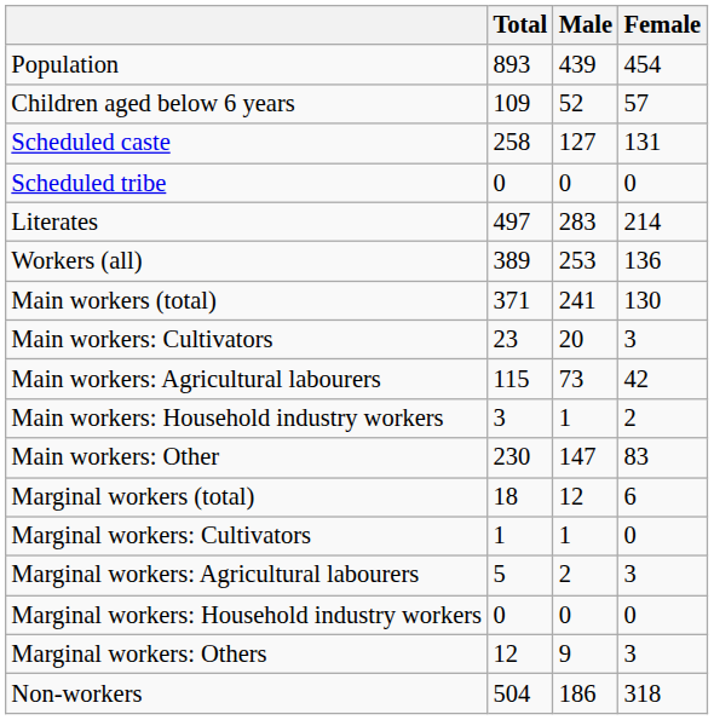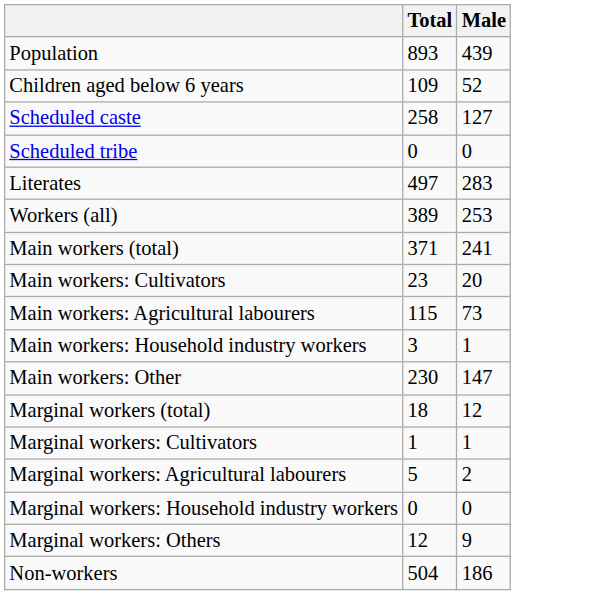 <table class="wikitable sortable">
 <tr>
 <th></th>
 <th>Total</th>
 <th>Male</th>
-<th>Female</th>
 </tr>
 <tr>
 <td>Population</td>
 <td>893</td>
 <td>439</td>
-<td>454</td>
 </tr>
 <tr>
 <td>Children aged below 6 years</td>
 <td>109</td>
 <td>52</td>
-<td>57</td>
 </tr>
 <tr>
 <td><a href='#'>Scheduled caste</a></td>
 <td>258</td>
 <td>127</td>
-<td>131</td>
 </tr>
 <tr>
 <td><a href='#'>Scheduled tribe</a></td>
-<td>0</td>
 <td>0</td>
 <td>0</td>
 </tr>
 <tr>
 <td>Literates</td>
 <td>497</td>
 <td>283</td>
-<td>214</td>
 </tr>
 <tr>
 <td>Workers (all)</td>
 <td>389</td>
 <td>253</td>
-<td>136</td>
 </tr>
 <tr>
 <td>Main workers (total)</td>
 <td>371</td>
 <td>241</td>
-<td>130</td>
 </tr>
 <tr>
 <td>Main workers: Cultivators</td>
 <td>23</td>
 <td>20</td>
-<td>3</td>
 </tr>
 <tr>
 <td>Main workers: Agricultural labourers</td>
 <td>115</td>
 <td>73</td>
-<td>42</td>
 </tr>
 <tr>
 <td>Main workers: Household industry workers</td>
 <td>3</td>
 <td>1</td>
-<td>2</td>
 </tr>
 <tr>
 <td>Main workers: Other</td>
 <td>230</td>
 <td>147</td>
-<td>83</td>
 </tr>
 <tr>
 <td>Marginal workers (total)</td>
 <td>18</td>
 <td>12</td>
-<td>6</td>
 </tr>
 <tr>
 <td>Marginal workers: Cultivators</td>
 <td>1</td>
 <td>1</td>
-<td>0</td>
 </tr>
 <tr>
 <td>Marginal workers: Agricultural labourers</td>
 <td>5</td>
 <td>2</td>
-<td>3</td>
 </tr>
 <tr>
 <td>Marginal workers: Household industry workers</td>
-<td>0</td>
 <td>0</td>
 <td>0</td>
 </tr>
 <tr>
 <td>Marginal workers: Others</td>
 <td>12</td>
 <td>9</td>
-<td>3</td>
 </tr>
 <tr>
 <td>Non-workers</td>
 <td>504</td>
 <td>186</td>
-<td>318</td>
 </tr>
 </table>
